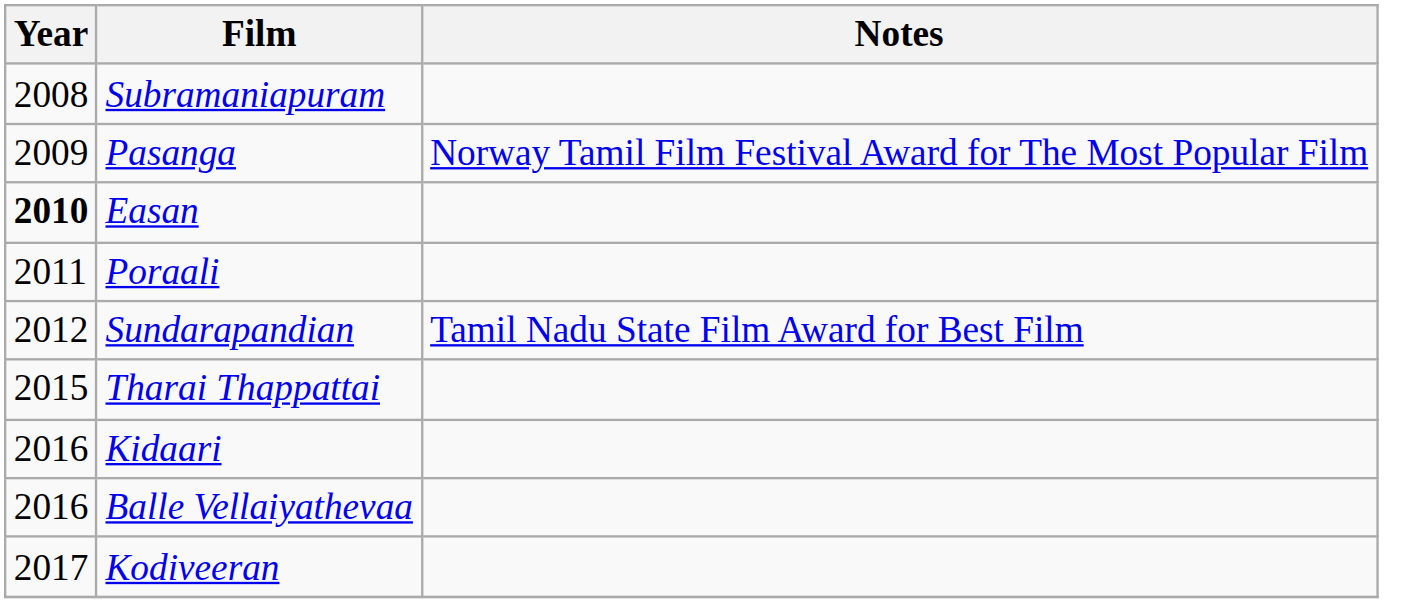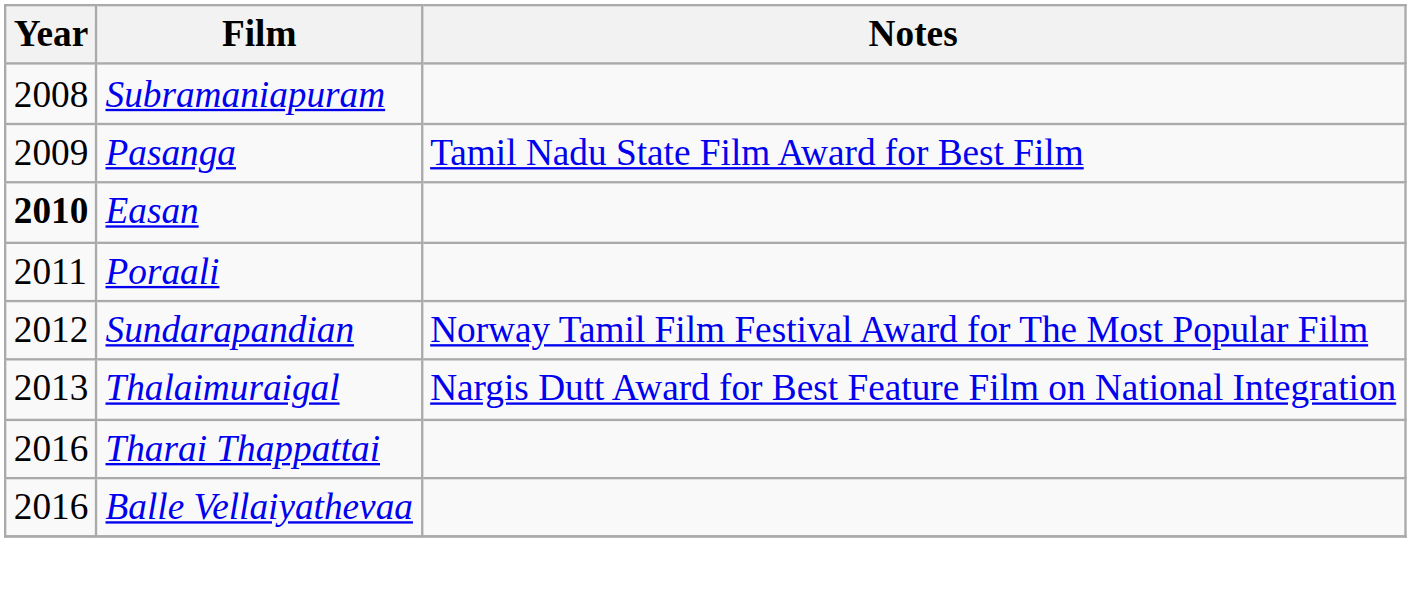 <table class="wikitable sortable">
 <tr>
 <th>Year</th>
 <th>Film</th>
 <th class="unsortable">Notes</th>
 </tr>
 <tr>
 <td>2008</td>
 <td><em><a href='#'>Subramaniapuram</a></em></td>
 <td></td>
 </tr>
 <tr>
 <td>2009</td>
 <td><em><a href='#'>Pasanga</a></em></td>
-<td><a href='#'>Norway Tamil Film Festival Award for The Most Popular Film</a></td>
+<td><a href='#'>Tamil Nadu State Film Award for Best Film</a></td>
 </tr>
 <tr>
 <td><strong>2010</strong></td>
 <td><em><a href='#'>Easan</a></em></td>
 <td></td>
 </tr>
 <tr>
 <td>2011</td>
 <td><em><a href='#'>Poraali</a></em></td>
 <td></td>
 </tr>
 <tr>
 <td>2012</td>
 <td><em><a href='#'>Sundarapandian</a></em></td>
-<td><a href='#'>Tamil Nadu State Film Award for Best Film</a></td>
+<td><a href='#'>Norway Tamil Film Festival Award for The Most Popular Film</a></td>
 </tr>
 <tr>
-<td>2015</td>
-<td><em><a href='#'>Tharai Thappattai</a></em></td>
-<td></td>
+<td>2013</td>
+<td><em><a href='#'>Thalaimuraigal</a></em></td>
+<td><a href='#'>Nargis Dutt Award for Best Feature Film on National Integration</a></td>
 </tr>
 <tr>
 <td>2016</td>
-<td><em><a href='#'>Kidaari</a></em></td>
+<td><em><a href='#'>Tharai Thappattai</a></em></td>
 <td></td>
 </tr>
 <tr>
 <td>2016</td>
 <td><em><a href='#'>Balle Vellaiyathevaa</a></em></td>
 <td></td>
 </tr>
 <tr>
-<td>2017</td>
-<td><em><a href='#'>Kodiveeran</a></em></td>
-<td></td>
-</tr>
-<tr>
 </tr>
 </table>
